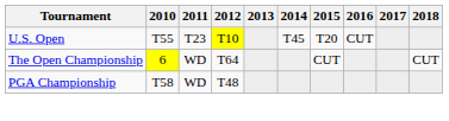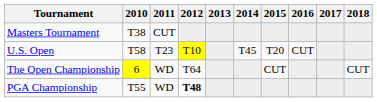 <table class="wikitable" style="font-size:95%;text-align:center;">
 <tr>
 <th>Tournament</th>
 <th>2010</th>
 <th>2011</th>
 <th>2012</th>
 <th>2013</th>
 <th>2014</th>
 <th>2015</th>
 <th>2016</th>
 <th>2017</th>
 <th>2018</th>
 </tr>
 <tr>
+<td align=left><a href='#'>Masters Tournament</a></td>
+<td>T38</td>
+<td>CUT</td>
+<td style="background:#eeeeee;"></td>
+<td style="background:#eeeeee;"></td>
+<td style="background:#eeeeee;"></td>
+<td style="background:#eeeeee;"></td>
+<td style="background:#eeeeee;"></td>
+<td style="background:#eeeeee;"></td>
+<td style="background:#eeeeee;"></td>
+</tr>
+<tr>
 <td align=left><a href='#'>U.S. Open</a></td>
-<td>T55</td>
+<td>T58</td>
 <td>T23</td>
 <td style="background:yellow;">T10</td>
 <td style="background:#eeeeee;"></td>
 <td>T45</td>
 <td>T20</td>
 <td>CUT</td>
 <td style="background:#eeeeee;"></td>
 <td style="background:#eeeeee;"></td>
 </tr>
 <tr>
 <td align=left><a href='#'>The Open Championship</a></td>
 <td style="background:yellow;">6</td>
 <td>WD</td>
 <td>T64</td>
 <td style="background:#eeeeee;"></td>
 <td style="background:#eeeeee;"></td>
 <td>CUT</td>
 <td style="background:#eeeeee;"></td>
 <td style="background:#eeeeee;"></td>
 <td>CUT</td>
 </tr>
 <tr>
 <td align=left><a href='#'>PGA Championship</a></td>
-<td>T58</td>
+<td>T55</td>
 <td>WD</td>
-<td>T48</td>
+<td><strong>T48</strong></td>
 <td style="background:#eeeeee;"></td>
 <td style="background:#eeeeee;"></td>
 <td style="background:#eeeeee;"></td>
 <td style="background:#eeeeee;"></td>
 <td style="background:#eeeeee;"></td>
 <td style="background:#eeeeee;"></td>
 </tr>
 </table>
